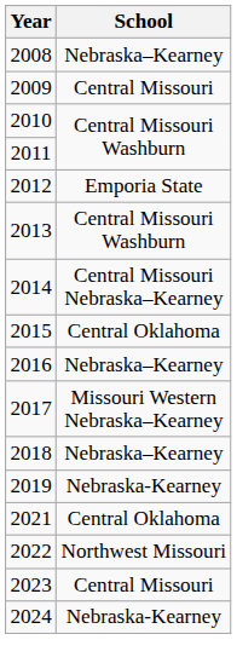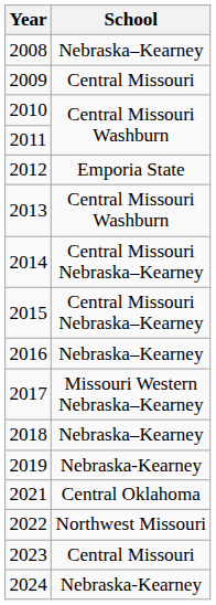 <table class="wikitable" style="text-align:center">
 <tr>
 <th>Year</th>
 <th>School</th>
 </tr>
 <tr>
 <td>2008</td>
 <td>Nebraska–Kearney</td>
 </tr>
 <tr>
 <td>2009</td>
 <td>Central Missouri</td>
 </tr>
 <tr>
 <td>2010</td>
 <td rowspan=2>Central Missouri<br>Washburn</td>
 </tr>
 <tr>
 <td>2011</td>
 </tr>
 <tr>
 <td>2012</td>
 <td>Emporia State</td>
 </tr>
 <tr>
 <td>2013</td>
 <td>Central Missouri<br>Washburn</td>
 </tr>
 <tr>
 <td>2014</td>
 <td>Central Missouri<br>Nebraska–Kearney</td>
 </tr>
 <tr>
 <td>2015</td>
-<td>Central Oklahoma</td>
+<td>Central Missouri<br>Nebraska–Kearney</td>
 </tr>
 <tr>
 <td>2016</td>
 <td>Nebraska–Kearney</td>
 </tr>
 <tr>
 <td>2017</td>
 <td>Missouri Western<br>Nebraska–Kearney</td>
 </tr>
 <tr>
 <td>2018</td>
 <td>Nebraska–Kearney</td>
 </tr>
 <tr>
 <td>2019</td>
 <td>Nebraska-Kearney</td>
 </tr>
 <tr>
 <td>2021</td>
 <td>Central Oklahoma</td>
 </tr>
 <tr>
 <td>2022</td>
 <td>Northwest Missouri</td>
 </tr>
 <tr>
 <td>2023</td>
 <td>Central Missouri</td>
 </tr>
 <tr>
 <td>2024</td>
 <td>Nebraska-Kearney</td>
 </tr>
 </table>
